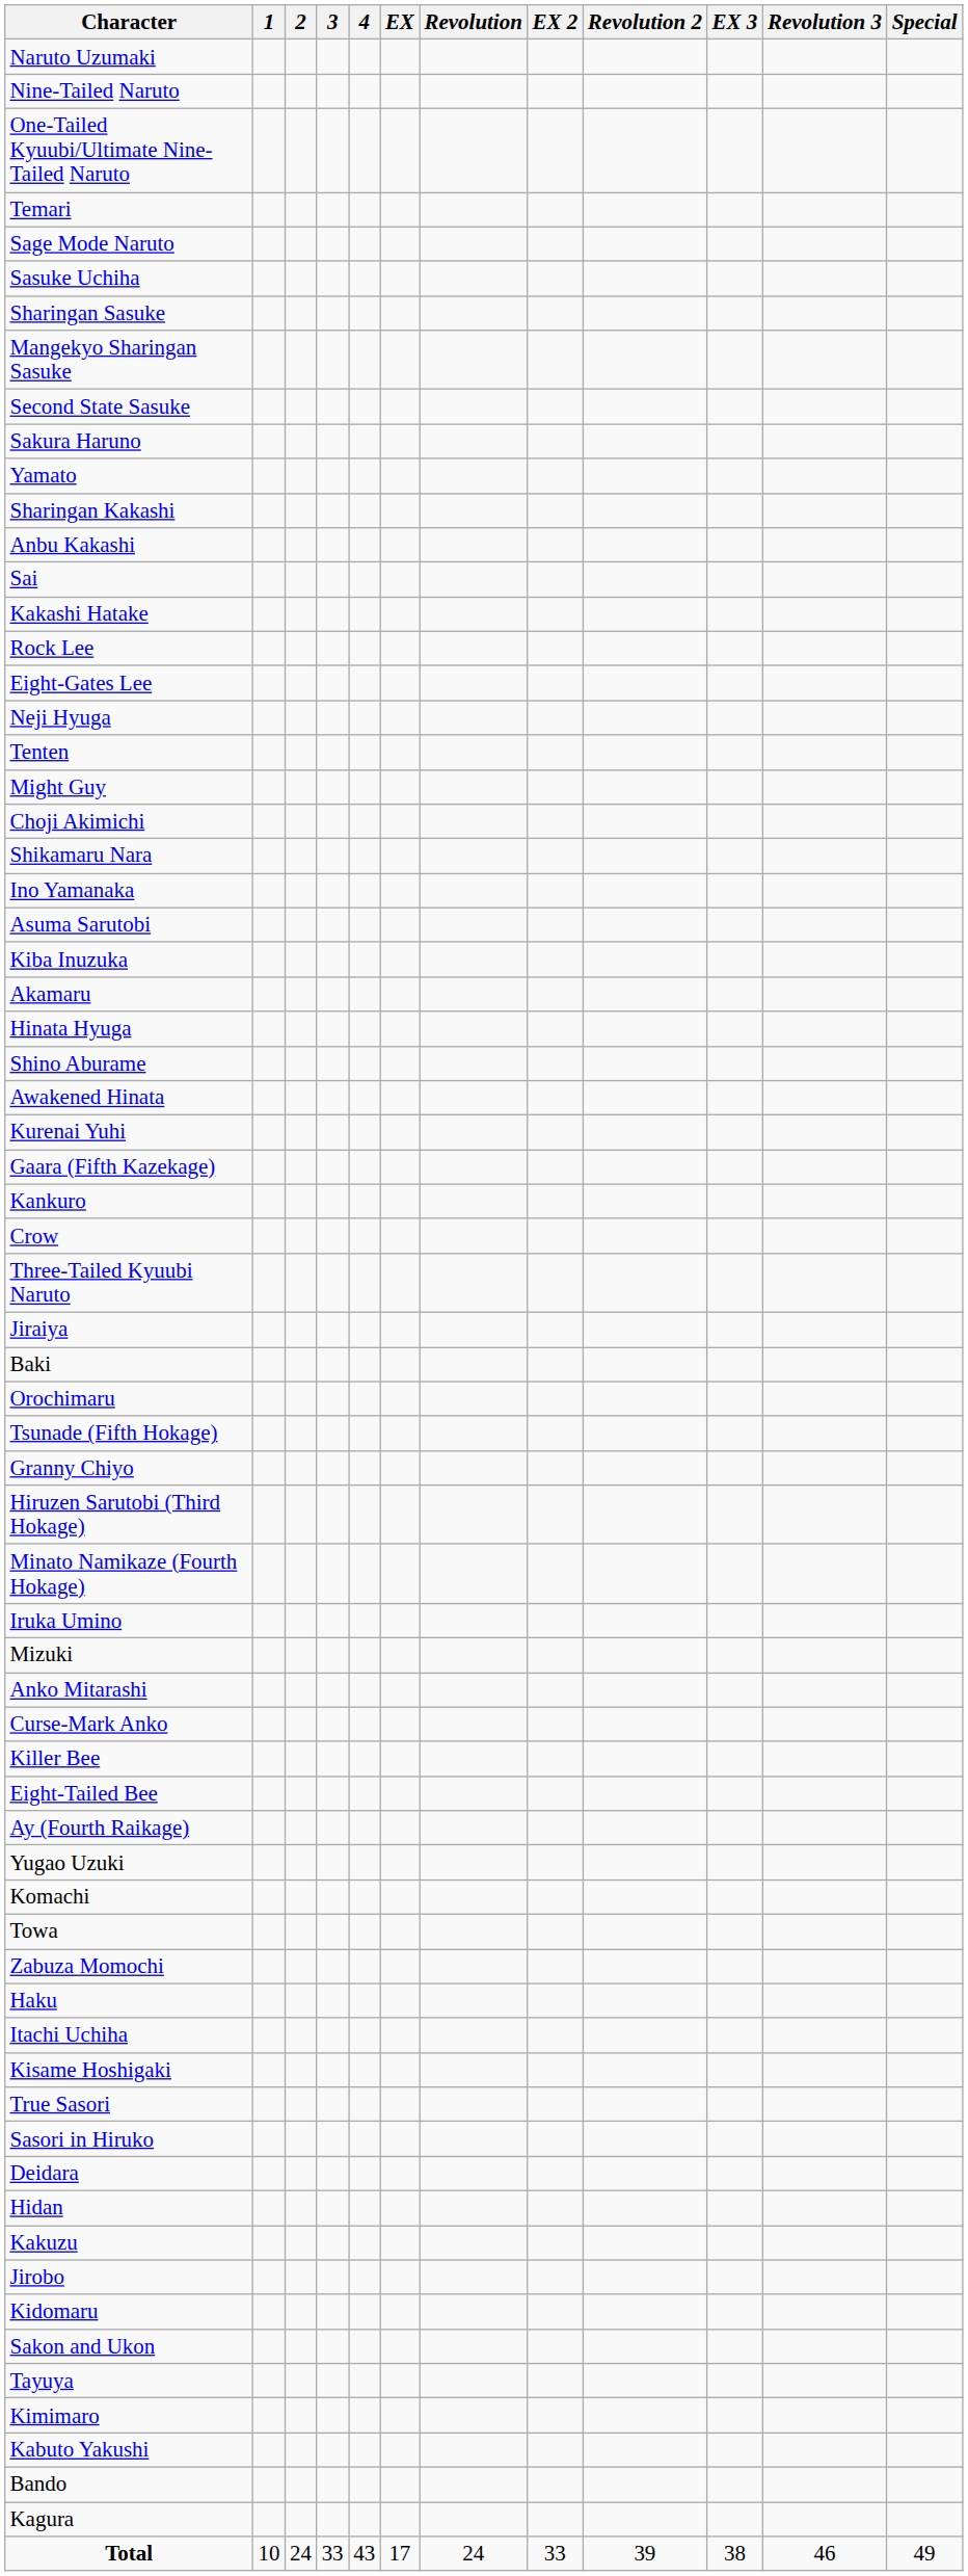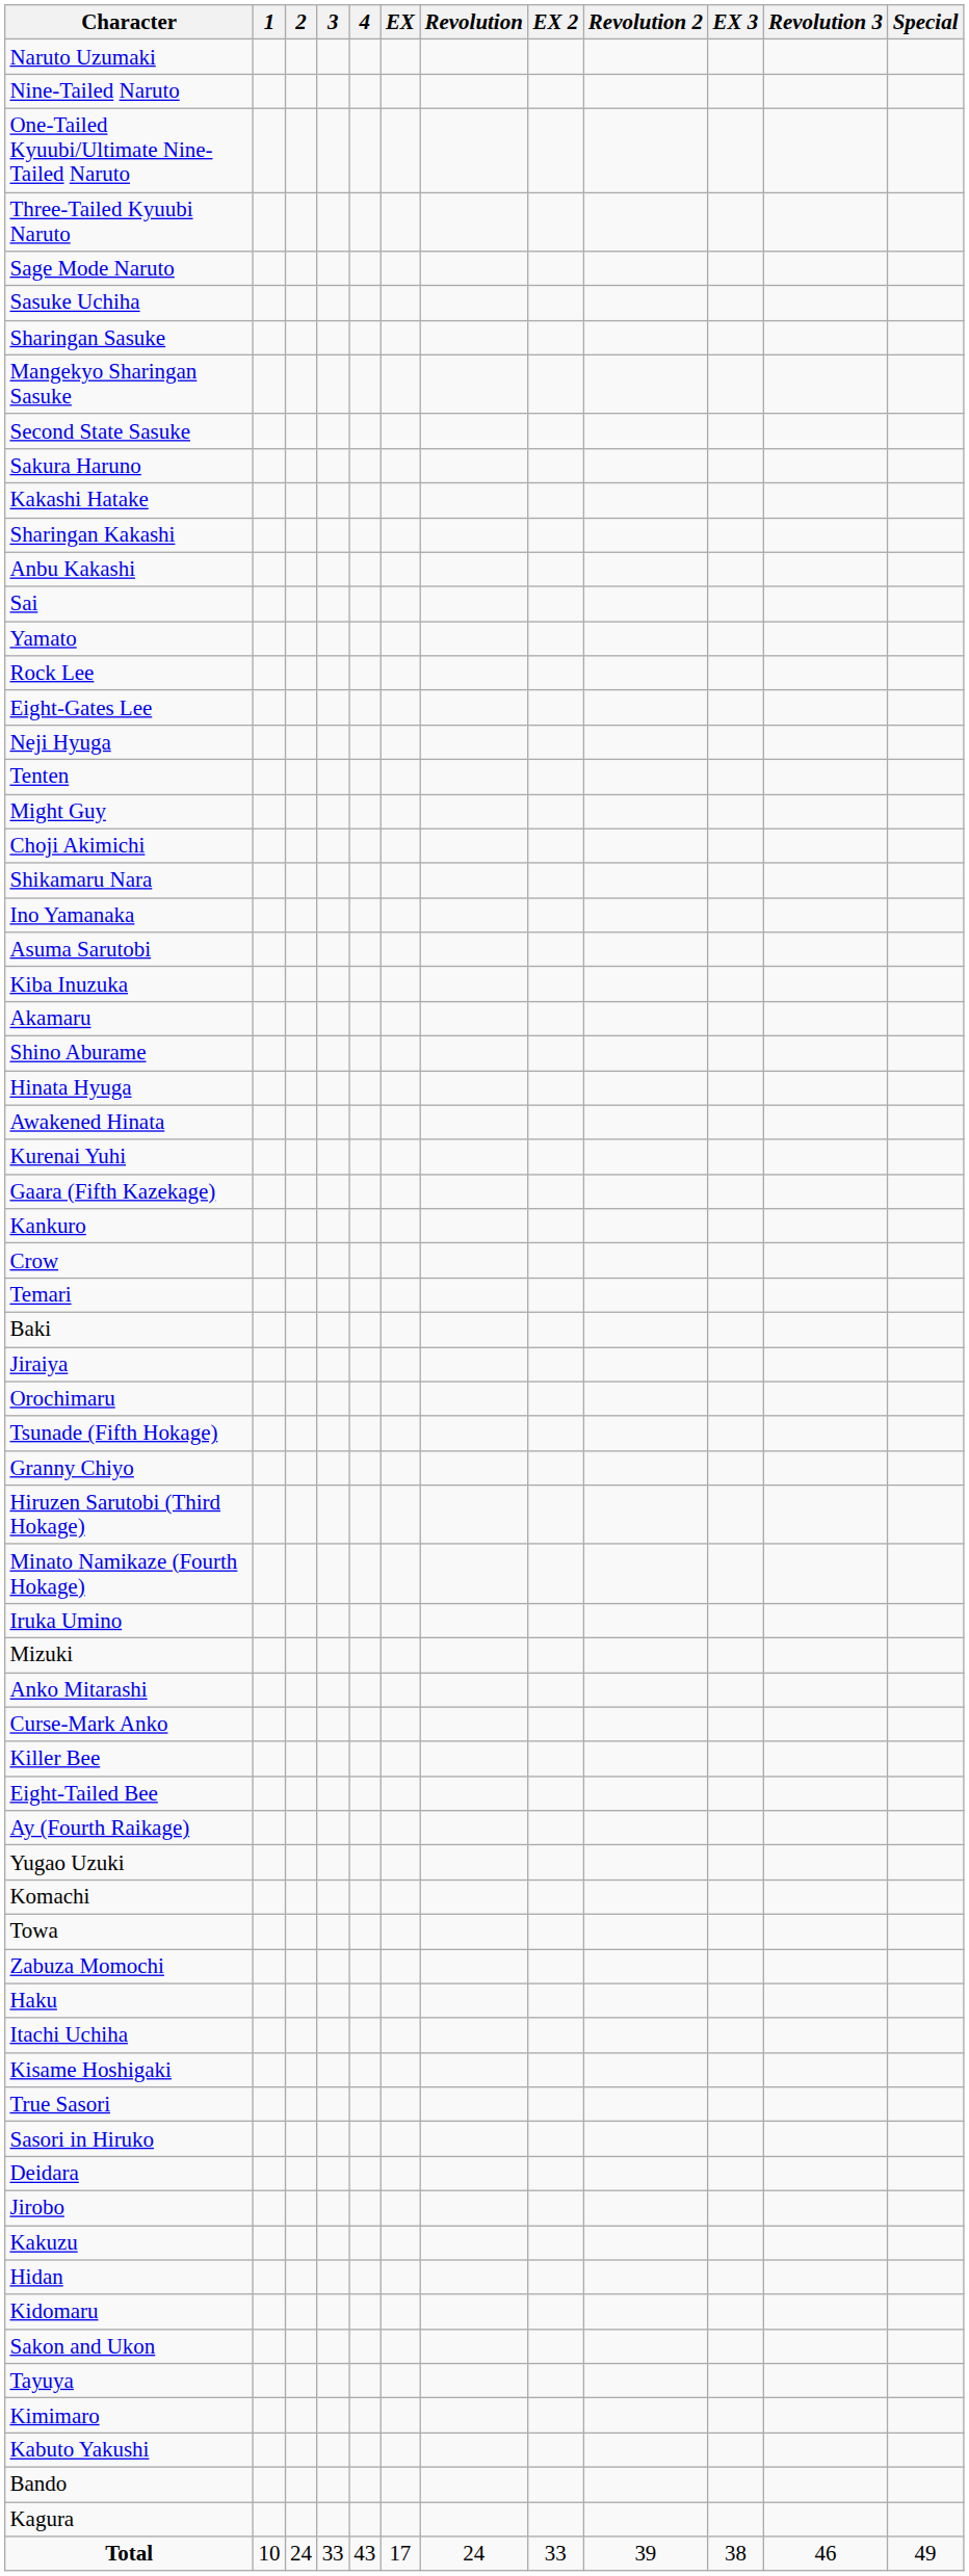 <table class="wikitable sortable" border="1">
 <tr>
 <th width=175>Character</th>
 <th align="center"><em>1</em></th>
 <th align="center"><em>2</em></th>
 <th align="center"><em>3</em></th>
 <th align="center"><em>4</em></th>
 <th align="center"><em>EX</em></th>
 <th align="center"><em>Revolution</em></th>
 <th align="center"><em>EX 2</em></th>
 <th align="center"><em>Revolution 2</em></th>
 <th align="center"><em>EX 3</em></th>
 <th align="center"><em>Revolution 3</em></th>
 <th align="center"><em>Special</em></th>
 </tr>
 <tr>
 <td><a href='#'>Naruto Uzumaki </a></td>
 <td></td>
 <td></td>
 <td></td>
 <td></td>
 <td></td>
 <td></td>
 <td><strong></strong></td>
 <td></td>
 <td><strong></strong></td>
 <td></td>
 <td></td>
 </tr>
 <tr>
 <td><a href='#'>Nine-Tailed</a> <a href='#'>Naruto</a></td>
 <td></td>
 <td></td>
 <td><strong></strong></td>
 <td><strong></strong></td>
 <td></td>
 <td><strong></strong></td>
 <td><strong></strong></td>
 <td></td>
 <td><strong></strong></td>
 <td></td>
 <td></td>
 </tr>
 <tr>
 <td><a href='#'>One-Tailed Kyuubi/Ultimate Nine-Tailed</a> <a href='#'>Naruto</a></td>
 <td></td>
 <td></td>
 <td></td>
 <td></td>
 <td><strong></strong></td>
 <td></td>
 <td></td>
 <td></td>
 <td></td>
 <td><strong></strong></td>
 <td></td>
 </tr>
 <tr>
-<td><a href='#'>Temari</a></td>
+<td><a href='#'>Three-Tailed Kyuubi</a> <a href='#'>Naruto</a></td>
 <td></td>
 <td></td>
 <td></td>
 <td></td>
 <td></td>
 <td></td>
+<td><strong></strong></td>
 <td></td>
+<td><strong></strong></td>
 <td></td>
-<td></td>
-<td></td>
-<td></td>
+<td><strong></strong></td>
 </tr>
 <tr>
 <td><a href='#'>Sage Mode Naruto</a></td>
 <td></td>
 <td></td>
 <td></td>
 <td></td>
 <td></td>
 <td></td>
 <td></td>
 <td></td>
 <td></td>
 <td></td>
 <td></td>
 </tr>
 <tr>
 <td><a href='#'>Sasuke Uchiha</a></td>
 <td></td>
 <td></td>
 <td></td>
 <td></td>
 <td></td>
 <td></td>
 <td></td>
 <td></td>
 <td></td>
 <td></td>
 <td></td>
 </tr>
 <tr>
 <td><a href='#'>Sharingan Sasuke</a></td>
 <td></td>
 <td></td>
 <td><strong></strong></td>
 <td><strong></strong></td>
 <td></td>
 <td><strong></strong></td>
 <td><strong></strong> <strong></strong></td>
 <td><strong></strong></td>
 <td><strong></strong> <strong></strong></td>
 <td><strong></strong></td>
 <td><strong></strong></td>
 </tr>
 <tr>
 <td><a href='#'>Mangekyo Sharingan Sasuke</a></td>
 <td></td>
 <td></td>
 <td></td>
 <td></td>
 <td></td>
 <td></td>
 <td></td>
 <td></td>
 <td></td>
 <td></td>
 <td></td>
 </tr>
 <tr>
 <td><a href='#'>Second State Sasuke</a></td>
 <td></td>
 <td></td>
 <td></td>
 <td></td>
 <td></td>
 <td></td>
 <td></td>
 <td></td>
 <td></td>
 <td></td>
 <td></td>
 </tr>
 <tr>
 <td><a href='#'>Sakura Haruno</a></td>
 <td></td>
 <td></td>
 <td></td>
 <td></td>
 <td></td>
 <td></td>
 <td></td>
 <td></td>
 <td></td>
 <td></td>
 <td></td>
 </tr>
 <tr>
-<td><a href='#'>Yamato</a></td>
+<td><a href='#'>Kakashi Hatake</a></td>
 <td></td>
 <td></td>
 <td></td>
 <td></td>
 <td></td>
 <td></td>
 <td></td>
 <td></td>
 <td></td>
 <td></td>
 <td></td>
 </tr>
 <tr>
 <td><a href='#'>Sharingan Kakashi</a></td>
 <td></td>
 <td></td>
 <td><strong></strong></td>
 <td><strong></strong></td>
 <td><strong></strong></td>
 <td><strong></strong></td>
 <td><strong></strong></td>
 <td></td>
 <td><strong></strong></td>
 <td><strong></strong></td>
 <td><strong></strong></td>
 </tr>
 <tr>
 <td><a href='#'>Anbu Kakashi</a></td>
 <td></td>
 <td></td>
 <td></td>
 <td></td>
 <td></td>
 <td></td>
 <td></td>
 <td></td>
 <td></td>
 <td></td>
 <td></td>
 </tr>
 <tr>
 <td><a href='#'>Sai</a></td>
 <td></td>
 <td></td>
 <td></td>
 <td></td>
 <td></td>
 <td></td>
 <td></td>
 <td></td>
 <td></td>
 <td></td>
 <td></td>
 </tr>
 <tr>
-<td><a href='#'>Kakashi Hatake</a></td>
+<td><a href='#'>Yamato</a></td>
 <td></td>
 <td></td>
 <td></td>
 <td></td>
 <td></td>
 <td></td>
 <td></td>
 <td></td>
 <td></td>
 <td></td>
 <td></td>
 </tr>
 <tr>
 <td><a href='#'>Rock Lee</a></td>
 <td></td>
 <td></td>
 <td></td>
 <td></td>
 <td></td>
 <td></td>
 <td></td>
 <td></td>
 <td></td>
 <td></td>
 <td></td>
 </tr>
 <tr>
 <td><a href='#'>Eight-Gates Lee</a></td>
 <td></td>
 <td><strong></strong></td>
 <td><strong></strong></td>
 <td><strong></strong></td>
 <td><strong></strong></td>
 <td><strong></strong></td>
 <td><strong></strong></td>
 <td><strong></strong></td>
 <td><strong></strong></td>
 <td><strong></strong></td>
 <td><strong></strong></td>
 </tr>
 <tr>
 <td><a href='#'>Neji Hyuga</a></td>
 <td></td>
 <td></td>
 <td></td>
 <td></td>
 <td></td>
 <td></td>
 <td></td>
 <td></td>
 <td></td>
 <td></td>
 <td></td>
 </tr>
 <tr>
 <td><a href='#'>Tenten</a></td>
 <td></td>
 <td></td>
 <td></td>
 <td></td>
 <td></td>
 <td></td>
 <td></td>
 <td></td>
 <td></td>
 <td></td>
 <td></td>
 </tr>
 <tr>
 <td><a href='#'>Might Guy</a></td>
 <td></td>
 <td></td>
 <td></td>
 <td></td>
 <td></td>
 <td></td>
 <td></td>
 <td></td>
 <td></td>
 <td></td>
 <td></td>
 </tr>
 <tr>
 <td><a href='#'>Choji Akimichi</a></td>
 <td></td>
 <td></td>
 <td></td>
 <td></td>
 <td></td>
 <td></td>
 <td></td>
 <td></td>
 <td></td>
 <td></td>
 <td></td>
 </tr>
 <tr>
 <td><a href='#'>Shikamaru Nara</a></td>
 <td></td>
 <td></td>
 <td></td>
 <td></td>
 <td></td>
 <td></td>
 <td></td>
 <td></td>
 <td></td>
 <td></td>
 <td></td>
 </tr>
 <tr>
 <td><a href='#'>Ino Yamanaka</a></td>
 <td></td>
 <td></td>
 <td></td>
 <td></td>
 <td></td>
 <td></td>
 <td></td>
 <td></td>
 <td></td>
 <td></td>
 <td></td>
 </tr>
 <tr>
 <td><a href='#'>Asuma Sarutobi</a></td>
 <td></td>
 <td></td>
 <td></td>
 <td></td>
 <td></td>
 <td></td>
 <td></td>
 <td></td>
 <td></td>
 <td></td>
 <td></td>
 </tr>
 <tr>
 <td><a href='#'>Kiba Inuzuka</a></td>
 <td></td>
 <td></td>
 <td></td>
 <td></td>
 <td></td>
 <td></td>
 <td></td>
 <td></td>
 <td></td>
 <td></td>
 <td></td>
 </tr>
 <tr>
 <td><a href='#'>Akamaru</a></td>
 <td></td>
 <td></td>
 <td></td>
 <td></td>
 <td></td>
 <td></td>
 <td></td>
 <td></td>
 <td></td>
 <td></td>
 <td></td>
 </tr>
 <tr>
-<td><a href='#'>Hinata Hyuga</a></td>
+<td><a href='#'>Shino Aburame</a></td>
 <td></td>
 <td></td>
 <td></td>
 <td></td>
 <td></td>
 <td></td>
 <td></td>
 <td></td>
 <td></td>
 <td></td>
 <td></td>
 </tr>
 <tr>
-<td><a href='#'>Shino Aburame</a></td>
+<td><a href='#'>Hinata Hyuga</a></td>
 <td></td>
 <td></td>
 <td></td>
 <td></td>
 <td></td>
 <td></td>
 <td></td>
 <td></td>
 <td></td>
 <td></td>
 <td></td>
 </tr>
 <tr>
 <td><a href='#'>Awakened Hinata</a></td>
 <td></td>
 <td></td>
 <td></td>
 <td></td>
 <td></td>
 <td></td>
 <td></td>
 <td></td>
 <td></td>
 <td><strong></strong></td>
 <td><strong></strong></td>
 </tr>
 <tr>
 <td><a href='#'>Kurenai Yuhi</a></td>
 <td></td>
 <td></td>
 <td></td>
 <td></td>
 <td></td>
 <td></td>
 <td></td>
 <td></td>
 <td></td>
 <td></td>
 <td></td>
 </tr>
 <tr>
 <td><a href='#'>Gaara (Fifth Kazekage)</a></td>
 <td></td>
 <td></td>
 <td></td>
 <td></td>
 <td></td>
 <td></td>
 <td></td>
 <td></td>
 <td></td>
 <td></td>
 <td></td>
 </tr>
 <tr>
 <td><a href='#'>Kankuro</a></td>
 <td></td>
 <td></td>
 <td></td>
 <td></td>
 <td></td>
 <td></td>
 <td></td>
 <td></td>
 <td></td>
 <td></td>
 <td></td>
 </tr>
 <tr>
 <td><a href='#'>Crow</a></td>
 <td></td>
 <td></td>
 <td></td>
 <td></td>
 <td></td>
 <td></td>
 <td></td>
 <td></td>
 <td></td>
 <td></td>
 <td></td>
 </tr>
 <tr>
-<td><a href='#'>Three-Tailed Kyuubi</a> <a href='#'>Naruto</a></td>
-<td></td>
-<td></td>
-<td></td>
-<td></td>
-<td></td>
-<td></td>
-<td><strong></strong></td>
-<td></td>
-<td><strong></strong></td>
-<td></td>
-<td><strong></strong></td>
-</tr>
-<tr>
-<td><a href='#'>Jiraiya</a></td>
+<td><a href='#'>Temari</a></td>
 <td></td>
 <td></td>
 <td></td>
 <td></td>
 <td></td>
 <td></td>
 <td></td>
 <td></td>
 <td></td>
 <td></td>
 <td></td>
 </tr>
 <tr>
 <td>Baki</td>
+<td></td>
+<td></td>
+<td></td>
+<td></td>
+<td></td>
+<td></td>
+<td></td>
+<td></td>
+<td></td>
+<td></td>
+<td></td>
+</tr>
+<tr>
+<td><a href='#'>Jiraiya</a></td>
 <td></td>
 <td></td>
 <td></td>
 <td></td>
 <td></td>
 <td></td>
 <td></td>
 <td></td>
 <td></td>
 <td></td>
 <td></td>
 </tr>
 <tr>
 <td><a href='#'>Orochimaru</a></td>
 <td></td>
 <td></td>
 <td></td>
 <td></td>
 <td></td>
 <td></td>
 <td></td>
 <td></td>
 <td></td>
 <td></td>
 <td></td>
 </tr>
 <tr>
 <td><a href='#'>Tsunade (Fifth Hokage)</a></td>
 <td></td>
 <td></td>
 <td></td>
 <td></td>
 <td></td>
 <td></td>
 <td></td>
 <td></td>
 <td></td>
 <td></td>
 <td></td>
 </tr>
 <tr>
 <td><a href='#'>Granny Chiyo</a></td>
 <td></td>
 <td></td>
 <td></td>
 <td></td>
 <td></td>
 <td></td>
 <td></td>
 <td></td>
 <td></td>
 <td></td>
 <td></td>
 </tr>
 <tr>
 <td><a href='#'>Hiruzen Sarutobi (Third Hokage)</a></td>
 <td></td>
 <td></td>
 <td></td>
 <td></td>
 <td></td>
 <td></td>
 <td></td>
 <td></td>
 <td></td>
 <td></td>
 <td></td>
 </tr>
 <tr>
 <td><a href='#'>Minato Namikaze (Fourth Hokage)</a></td>
 <td></td>
 <td></td>
 <td></td>
 <td></td>
 <td></td>
 <td></td>
 <td></td>
 <td></td>
 <td></td>
 <td></td>
 <td></td>
 </tr>
 <tr>
 <td><a href='#'>Iruka Umino</a></td>
 <td></td>
 <td></td>
 <td></td>
 <td></td>
 <td></td>
 <td></td>
 <td></td>
 <td></td>
 <td></td>
 <td></td>
 <td></td>
 </tr>
 <tr>
 <td>Mizuki</td>
 <td></td>
 <td></td>
 <td></td>
 <td></td>
 <td></td>
 <td></td>
 <td></td>
 <td></td>
 <td></td>
 <td></td>
 <td></td>
 </tr>
 <tr>
 <td><a href='#'>Anko Mitarashi</a></td>
 <td></td>
 <td></td>
 <td></td>
 <td></td>
 <td></td>
 <td></td>
 <td></td>
 <td></td>
 <td></td>
 <td></td>
 <td></td>
 </tr>
 <tr>
 <td><a href='#'>Curse-Mark Anko</a></td>
 <td></td>
 <td></td>
 <td></td>
 <td></td>
 <td></td>
 <td></td>
 <td></td>
 <td></td>
 <td></td>
 <td><strong></strong></td>
 <td><strong></strong></td>
 </tr>
 <tr>
 <td><a href='#'>Killer Bee</a></td>
 <td></td>
 <td></td>
 <td></td>
 <td></td>
 <td></td>
 <td></td>
 <td></td>
 <td></td>
 <td></td>
 <td></td>
 <td></td>
 </tr>
 <tr>
 <td><a href='#'>Eight-Tailed Bee</a></td>
 <td></td>
 <td></td>
 <td></td>
 <td></td>
 <td></td>
 <td></td>
 <td></td>
 <td></td>
 <td></td>
 <td></td>
 <td><strong></strong></td>
 </tr>
 <tr>
 <td><a href='#'>Ay (Fourth Raikage)</a></td>
 <td></td>
 <td></td>
 <td></td>
 <td></td>
 <td></td>
 <td></td>
 <td></td>
 <td></td>
 <td></td>
 <td></td>
 <td></td>
 </tr>
 <tr>
 <td>Yugao Uzuki</td>
 <td></td>
 <td></td>
 <td></td>
 <td></td>
 <td></td>
 <td></td>
 <td></td>
 <td></td>
 <td></td>
 <td></td>
 <td></td>
 </tr>
 <tr>
 <td>Komachi</td>
 <td></td>
 <td></td>
 <td></td>
 <td></td>
 <td></td>
 <td></td>
 <td></td>
 <td></td>
 <td></td>
 <td></td>
 <td></td>
 </tr>
 <tr>
 <td>Towa</td>
 <td></td>
 <td></td>
 <td></td>
 <td></td>
 <td></td>
 <td></td>
 <td></td>
 <td></td>
 <td></td>
 <td></td>
 <td></td>
 </tr>
 <tr>
 <td><a href='#'>Zabuza Momochi</a></td>
 <td></td>
 <td></td>
 <td></td>
 <td></td>
 <td></td>
 <td></td>
 <td></td>
 <td></td>
 <td></td>
 <td></td>
 <td></td>
 </tr>
 <tr>
 <td><a href='#'>Haku</a></td>
 <td></td>
 <td></td>
 <td></td>
 <td></td>
 <td></td>
 <td></td>
 <td></td>
 <td></td>
 <td></td>
 <td></td>
 <td></td>
 </tr>
 <tr>
 <td><a href='#'>Itachi Uchiha</a></td>
 <td></td>
 <td></td>
 <td></td>
 <td></td>
 <td></td>
 <td></td>
 <td></td>
 <td></td>
 <td></td>
 <td></td>
 <td></td>
 </tr>
 <tr>
 <td><a href='#'>Kisame Hoshigaki</a></td>
 <td></td>
 <td></td>
 <td></td>
 <td></td>
 <td></td>
 <td></td>
 <td></td>
 <td></td>
 <td></td>
 <td></td>
 <td></td>
 </tr>
 <tr>
 <td><a href='#'>True Sasori</a></td>
 <td></td>
 <td></td>
 <td></td>
 <td></td>
 <td></td>
 <td></td>
 <td></td>
 <td></td>
 <td></td>
 <td></td>
 <td></td>
 </tr>
 <tr>
 <td><a href='#'>Sasori in Hiruko</a></td>
 <td></td>
 <td></td>
 <td></td>
 <td></td>
 <td></td>
 <td></td>
 <td></td>
 <td></td>
 <td></td>
 <td></td>
 <td></td>
 </tr>
 <tr>
 <td><a href='#'>Deidara</a></td>
 <td></td>
 <td></td>
 <td></td>
 <td></td>
 <td></td>
 <td></td>
 <td></td>
 <td></td>
 <td></td>
 <td></td>
 <td></td>
 </tr>
 <tr>
-<td><a href='#'>Hidan</a></td>
+<td><a href='#'>Jirobo</a></td>
 <td></td>
 <td></td>
 <td></td>
 <td></td>
 <td></td>
 <td></td>
 <td></td>
 <td></td>
 <td></td>
 <td></td>
 <td></td>
 </tr>
 <tr>
 <td><a href='#'>Kakuzu</a></td>
 <td></td>
 <td></td>
 <td></td>
 <td></td>
 <td></td>
 <td></td>
 <td></td>
 <td></td>
 <td></td>
 <td></td>
 <td></td>
 </tr>
 <tr>
-<td><a href='#'>Jirobo</a></td>
+<td><a href='#'>Hidan</a></td>
 <td></td>
 <td></td>
 <td></td>
 <td></td>
 <td></td>
 <td></td>
 <td></td>
 <td></td>
 <td></td>
 <td></td>
 <td></td>
 </tr>
 <tr>
 <td><a href='#'>Kidomaru</a></td>
 <td></td>
 <td></td>
 <td></td>
 <td></td>
 <td></td>
 <td></td>
 <td></td>
 <td></td>
 <td></td>
 <td></td>
 <td></td>
 </tr>
 <tr>
 <td><a href='#'>Sakon and Ukon</a></td>
 <td></td>
 <td></td>
 <td></td>
 <td></td>
 <td></td>
 <td></td>
 <td></td>
 <td></td>
 <td></td>
 <td></td>
 <td></td>
 </tr>
 <tr>
 <td><a href='#'>Tayuya</a></td>
 <td></td>
 <td></td>
 <td></td>
 <td></td>
 <td></td>
 <td></td>
 <td></td>
 <td></td>
 <td></td>
 <td></td>
 <td></td>
 </tr>
 <tr>
 <td><a href='#'>Kimimaro</a></td>
 <td></td>
 <td></td>
 <td></td>
 <td></td>
 <td></td>
 <td></td>
 <td></td>
 <td></td>
 <td></td>
 <td></td>
 <td></td>
 </tr>
 <tr>
 <td><a href='#'>Kabuto Yakushi</a></td>
 <td></td>
 <td></td>
 <td></td>
 <td></td>
 <td></td>
 <td></td>
 <td></td>
 <td></td>
 <td></td>
 <td></td>
 <td></td>
 </tr>
 <tr>
 <td>Bando</td>
 <td></td>
 <td></td>
 <td></td>
 <td></td>
 <td></td>
 <td></td>
 <td></td>
 <td></td>
 <td></td>
 <td></td>
 <td></td>
 </tr>
 <tr>
 <td>Kagura</td>
 <td></td>
 <td></td>
 <td></td>
 <td></td>
 <td></td>
 <td></td>
 <td></td>
 <td></td>
 <td></td>
 <td></td>
 <td></td>
 </tr>
 <tr class="sortbottom" style="text-align:center;">
 <td><strong>Total</strong></td>
 <td>10</td>
 <td>24</td>
 <td>33</td>
 <td>43</td>
 <td>17</td>
 <td>24</td>
 <td>33</td>
 <td>39</td>
 <td>38</td>
 <td>46</td>
 <td>49</td>
 </tr>
 </table>
